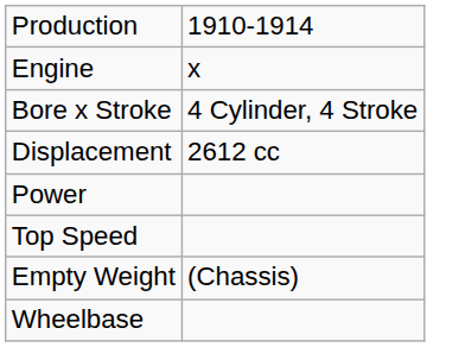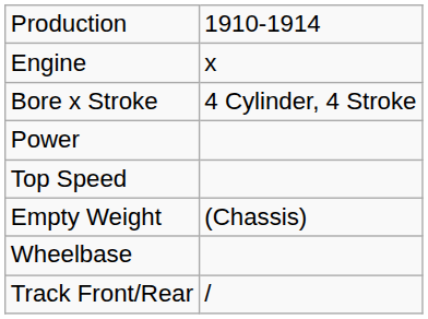 <table class="wikitable">
 <tr>
 <td>Production</td>
 <td>1910-1914</td>
 </tr>
 <tr>
 <td>Engine</td>
 <td> x </td>
 </tr>
 <tr>
 <td>Bore x Stroke</td>
 <td>4 Cylinder, 4 Stroke</td>
-</tr>
-<tr>
-<td>Displacement</td>
-<td>2612 cc</td>
 </tr>
 <tr>
 <td>Power</td>
 <td></td>
 </tr>
 <tr>
 <td>Top Speed</td>
 <td></td>
 </tr>
 <tr>
 <td>Empty Weight</td>
 <td> (Chassis)</td>
 </tr>
 <tr>
 <td>Wheelbase</td>
 <td></td>
 </tr>
+<tr>
+<td>Track Front/Rear</td>
+<td> / </td>
+</tr>
 </table>
